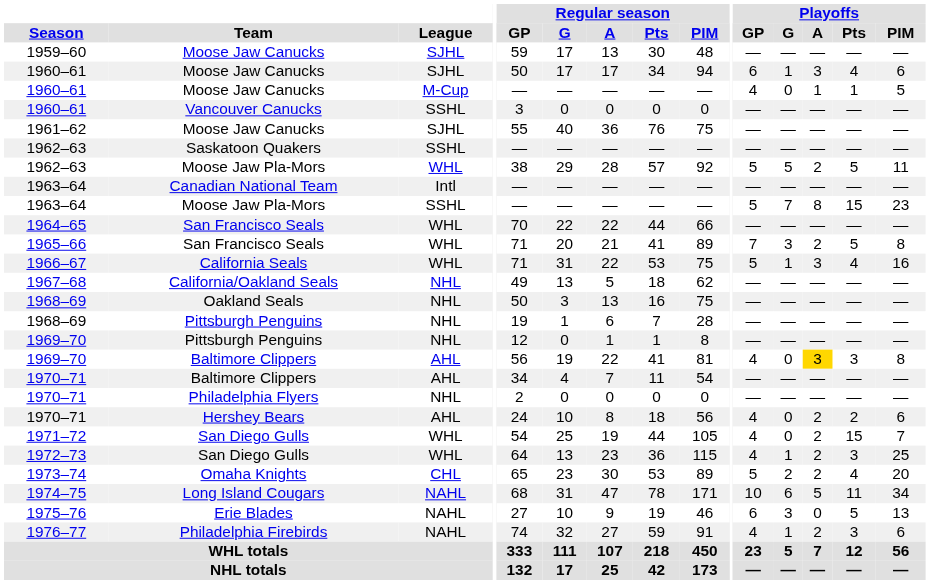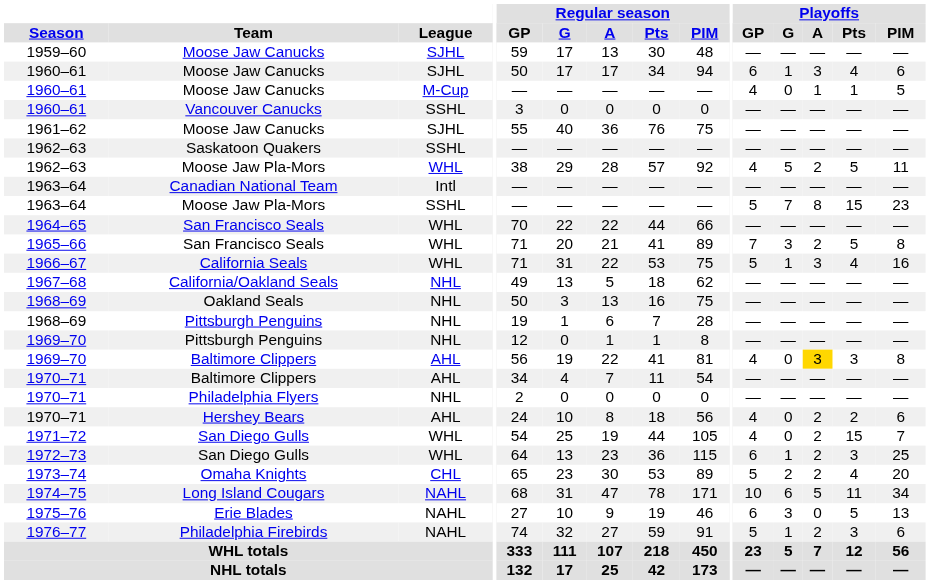 <table border="0" cellpadding="1" cellspacing="0" style="text-align:center; width:60em">
 <tr bgcolor="#e0e0e0">
 <th colspan="3" bgcolor="#ffffff"></th>
 <th rowspan="100" bgcolor="#ffffff"></th>
 <th colspan="5"><a href='#'>Regular season</a></th>
 <th rowspan="100" bgcolor="#ffffff"></th>
 <th colspan="5"><a href='#'>Playoffs</a></th>
 </tr>
 <tr bgcolor="#e0e0e0">
 <th><a href='#'>Season</a></th>
 <th>Team</th>
 <th>League</th>
 <th>GP</th>
 <th><a href='#'>G</a></th>
 <th><a href='#'>A</a></th>
 <th><a href='#'>Pts</a></th>
 <th><a href='#'>PIM</a></th>
 <th>GP</th>
 <th>G</th>
 <th>A</th>
 <th>Pts</th>
 <th>PIM</th>
 </tr>
 <tr>
 <td>1959–60</td>
 <td><a href='#'>Moose Jaw Canucks</a></td>
 <td><a href='#'>SJHL</a></td>
 <td>59</td>
 <td>17</td>
 <td>13</td>
 <td>30</td>
 <td>48</td>
 <td>—</td>
 <td>—</td>
 <td>—</td>
 <td>—</td>
 <td>—</td>
 </tr>
 <tr bgcolor="#f0f0f0">
 <td>1960–61</td>
 <td>Moose Jaw Canucks</td>
 <td>SJHL</td>
 <td>50</td>
 <td>17</td>
 <td>17</td>
 <td>34</td>
 <td>94</td>
 <td>6</td>
 <td>1</td>
 <td>3</td>
 <td>4</td>
 <td>6</td>
 </tr>
 <tr>
 <td><a href='#'>1960–61</a></td>
 <td>Moose Jaw Canucks</td>
 <td><a href='#'>M-Cup</a></td>
 <td>—</td>
 <td>—</td>
 <td>—</td>
 <td>—</td>
 <td>—</td>
 <td>4</td>
 <td>0</td>
 <td>1</td>
 <td>1</td>
 <td>5</td>
 </tr>
 <tr bgcolor="#f0f0f0">
 <td><a href='#'>1960–61</a></td>
 <td><a href='#'>Vancouver Canucks</a></td>
 <td>SSHL</td>
 <td>3</td>
 <td>0</td>
 <td>0</td>
 <td>0</td>
 <td>0</td>
 <td>—</td>
 <td>—</td>
 <td>—</td>
 <td>—</td>
 <td>—</td>
 </tr>
 <tr>
 <td>1961–62</td>
 <td>Moose Jaw Canucks</td>
 <td>SJHL</td>
 <td>55</td>
 <td>40</td>
 <td>36</td>
 <td>76</td>
 <td>75</td>
 <td>—</td>
 <td>—</td>
 <td>—</td>
 <td>—</td>
 <td>—</td>
 </tr>
 <tr bgcolor="#f0f0f0">
 <td>1962–63</td>
 <td>Saskatoon Quakers</td>
 <td>SSHL</td>
 <td>—</td>
 <td>—</td>
 <td>—</td>
 <td>—</td>
 <td>—</td>
 <td>—</td>
 <td>—</td>
 <td>—</td>
 <td>—</td>
 <td>—</td>
 </tr>
 <tr>
 <td>1962–63</td>
 <td>Moose Jaw Pla-Mors</td>
 <td><a href='#'>WHL</a></td>
 <td>38</td>
 <td>29</td>
 <td>28</td>
 <td>57</td>
 <td>92</td>
-<td>5</td>
+<td>4</td>
 <td>5</td>
 <td>2</td>
 <td>5</td>
 <td>11</td>
 </tr>
 <tr bgcolor="#f0f0f0">
 <td>1963–64</td>
 <td><a href='#'>Canadian National Team</a></td>
 <td>Intl</td>
 <td>—</td>
 <td>—</td>
 <td>—</td>
 <td>—</td>
 <td>—</td>
 <td>—</td>
 <td>—</td>
 <td>—</td>
 <td>—</td>
 <td>—</td>
 </tr>
 <tr>
 <td>1963–64</td>
 <td>Moose Jaw Pla-Mors</td>
 <td>SSHL</td>
 <td>—</td>
 <td>—</td>
 <td>—</td>
 <td>—</td>
 <td>—</td>
 <td>5</td>
 <td>7</td>
 <td>8</td>
 <td>15</td>
 <td>23</td>
 </tr>
 <tr bgcolor="#f0f0f0">
 <td><a href='#'>1964–65</a></td>
 <td><a href='#'>San Francisco Seals</a></td>
 <td>WHL</td>
 <td>70</td>
 <td>22</td>
 <td>22</td>
 <td>44</td>
 <td>66</td>
 <td>—</td>
 <td>—</td>
 <td>—</td>
 <td>—</td>
 <td>—</td>
 </tr>
 <tr>
 <td><a href='#'>1965–66</a></td>
 <td>San Francisco Seals</td>
 <td>WHL</td>
 <td>71</td>
 <td>20</td>
 <td>21</td>
 <td>41</td>
 <td>89</td>
 <td>7</td>
 <td>3</td>
 <td>2</td>
 <td>5</td>
 <td>8</td>
 </tr>
 <tr bgcolor="#f0f0f0">
 <td><a href='#'>1966–67</a></td>
 <td><a href='#'>California Seals</a></td>
 <td>WHL</td>
 <td>71</td>
 <td>31</td>
 <td>22</td>
 <td>53</td>
 <td>75</td>
 <td>5</td>
 <td>1</td>
 <td>3</td>
 <td>4</td>
 <td>16</td>
 </tr>
 <tr>
 <td><a href='#'>1967–68</a></td>
 <td><a href='#'>California/Oakland Seals</a></td>
 <td><a href='#'>NHL</a></td>
 <td>49</td>
 <td>13</td>
 <td>5</td>
 <td>18</td>
 <td>62</td>
 <td>—</td>
 <td>—</td>
 <td>—</td>
 <td>—</td>
 <td>—</td>
 </tr>
 <tr bgcolor="#f0f0f0">
 <td><a href='#'>1968–69</a></td>
 <td>Oakland Seals</td>
 <td>NHL</td>
 <td>50</td>
 <td>3</td>
 <td>13</td>
 <td>16</td>
 <td>75</td>
 <td>—</td>
 <td>—</td>
 <td>—</td>
 <td>—</td>
 <td>—</td>
 </tr>
 <tr>
 <td>1968–69</td>
 <td><a href='#'>Pittsburgh Penguins</a></td>
 <td>NHL</td>
 <td>19</td>
 <td>1</td>
 <td>6</td>
 <td>7</td>
 <td>28</td>
 <td>—</td>
 <td>—</td>
 <td>—</td>
 <td>—</td>
 <td>—</td>
 </tr>
 <tr bgcolor="#f0f0f0">
 <td><a href='#'>1969–70</a></td>
 <td>Pittsburgh Penguins</td>
 <td>NHL</td>
 <td>12</td>
 <td>0</td>
 <td>1</td>
 <td>1</td>
 <td>8</td>
 <td>—</td>
 <td>—</td>
 <td>—</td>
 <td>—</td>
 <td>—</td>
 </tr>
 <tr>
 <td><a href='#'>1969–70</a></td>
 <td><a href='#'>Baltimore Clippers</a></td>
 <td><a href='#'>AHL</a></td>
 <td>56</td>
 <td>19</td>
 <td>22</td>
 <td>41</td>
 <td>81</td>
 <td>4</td>
 <td>0</td>
 <td style="background: gold;">3</td>
 <td>3</td>
 <td>8</td>
 </tr>
 <tr bgcolor="#f0f0f0">
 <td><a href='#'>1970–71</a></td>
 <td>Baltimore Clippers</td>
 <td>AHL</td>
 <td>34</td>
 <td>4</td>
 <td>7</td>
 <td>11</td>
 <td>54</td>
 <td>—</td>
 <td>—</td>
 <td>—</td>
 <td>—</td>
 <td>—</td>
 </tr>
 <tr>
 <td><a href='#'>1970–71</a></td>
 <td><a href='#'>Philadelphia Flyers</a></td>
 <td>NHL</td>
 <td>2</td>
 <td>0</td>
 <td>0</td>
 <td>0</td>
 <td>0</td>
 <td>—</td>
 <td>—</td>
 <td>—</td>
 <td>—</td>
 <td>—</td>
 </tr>
 <tr bgcolor="#f0f0f0">
 <td>1970–71</td>
 <td><a href='#'>Hershey Bears</a></td>
 <td>AHL</td>
 <td>24</td>
 <td>10</td>
 <td>8</td>
 <td>18</td>
 <td>56</td>
 <td>4</td>
 <td>0</td>
 <td>2</td>
 <td>2</td>
 <td>6</td>
 </tr>
 <tr>
 <td><a href='#'>1971–72</a></td>
 <td><a href='#'>San Diego Gulls</a></td>
 <td>WHL</td>
 <td>54</td>
 <td>25</td>
 <td>19</td>
 <td>44</td>
 <td>105</td>
 <td>4</td>
 <td>0</td>
 <td>2</td>
 <td>15</td>
 <td>7</td>
 </tr>
 <tr bgcolor="#f0f0f0">
 <td><a href='#'>1972–73</a></td>
 <td>San Diego Gulls</td>
 <td>WHL</td>
 <td>64</td>
 <td>13</td>
 <td>23</td>
 <td>36</td>
 <td>115</td>
-<td>4</td>
+<td>6</td>
 <td>1</td>
 <td>2</td>
 <td>3</td>
 <td>25</td>
 </tr>
 <tr>
 <td><a href='#'>1973–74</a></td>
 <td><a href='#'>Omaha Knights</a></td>
 <td><a href='#'>CHL</a></td>
 <td>65</td>
 <td>23</td>
 <td>30</td>
 <td>53</td>
 <td>89</td>
 <td>5</td>
 <td>2</td>
 <td>2</td>
 <td>4</td>
 <td>20</td>
 </tr>
 <tr bgcolor="#f0f0f0">
 <td><a href='#'>1974–75</a></td>
 <td><a href='#'>Long Island Cougars</a></td>
 <td><a href='#'>NAHL</a></td>
 <td>68</td>
 <td>31</td>
 <td>47</td>
 <td>78</td>
 <td>171</td>
 <td>10</td>
 <td>6</td>
 <td>5</td>
 <td>11</td>
 <td>34</td>
 </tr>
 <tr>
 <td><a href='#'>1975–76</a></td>
 <td><a href='#'>Erie Blades</a></td>
 <td>NAHL</td>
 <td>27</td>
 <td>10</td>
 <td>9</td>
 <td>19</td>
 <td>46</td>
 <td>6</td>
 <td>3</td>
 <td>0</td>
 <td>5</td>
 <td>13</td>
 </tr>
 <tr bgcolor="#f0f0f0">
 <td><a href='#'>1976–77</a></td>
 <td><a href='#'>Philadelphia Firebirds</a></td>
 <td>NAHL</td>
 <td>74</td>
 <td>32</td>
 <td>27</td>
 <td>59</td>
 <td>91</td>
-<td>4</td>
+<td>5</td>
 <td>1</td>
 <td>2</td>
 <td>3</td>
 <td>6</td>
 </tr>
 <tr bgcolor="#e0e0e0">
 <th colspan="3">WHL totals</th>
 <th>333</th>
 <th>111</th>
 <th>107</th>
 <th>218</th>
 <th>450</th>
 <th>23</th>
 <th>5</th>
 <th>7</th>
 <th>12</th>
 <th>56</th>
 </tr>
 <tr bgcolor="#e0e0e0">
 <th colspan="3">NHL totals</th>
 <th>132</th>
 <th>17</th>
 <th>25</th>
 <th>42</th>
 <th>173</th>
 <th>—</th>
 <th>—</th>
 <th>—</th>
 <th>—</th>
 <th>—</th>
 </tr>
 </table>
